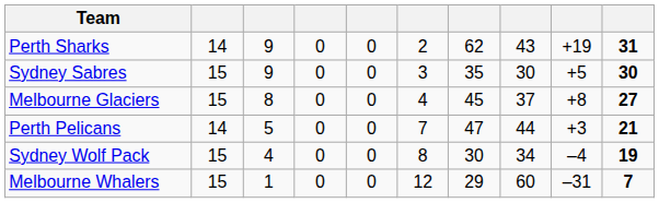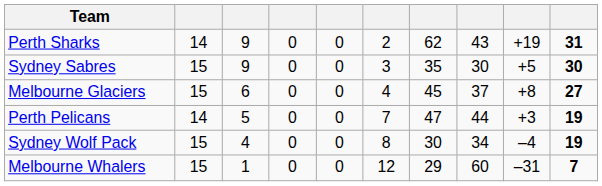 <table class="wikitable" style="text-align:center;">
 <tr>
 <th width=165>Team</th>
 <th width=40></th>
 <th width=40></th>
 <th width=40></th>
 <th width=40></th>
 <th width=40></th>
 <th width=40></th>
 <th width=40></th>
 <th width=40></th>
 <th width=40></th>
 </tr>
 <tr>
 <td style="text-align:left;"><a href='#'>Perth Sharks</a></td>
 <td>14</td>
 <td>9</td>
 <td>0</td>
 <td>0</td>
 <td>2</td>
 <td>62</td>
 <td>43</td>
 <td>+19</td>
 <td><strong>31</strong></td>
 </tr>
 <tr>
 <td style="text-align:left;"><a href='#'>Sydney Sabres</a></td>
 <td>15</td>
 <td>9</td>
 <td>0</td>
 <td>0</td>
 <td>3</td>
 <td>35</td>
 <td>30</td>
 <td>+5</td>
 <td><strong>30</strong></td>
 </tr>
 <tr>
 <td style="text-align:left;"><a href='#'>Melbourne Glaciers</a></td>
 <td>15</td>
-<td>8</td>
+<td>6</td>
 <td>0</td>
 <td>0</td>
 <td>4</td>
 <td>45</td>
 <td>37</td>
 <td>+8</td>
 <td><strong>27</strong></td>
 </tr>
 <tr>
 <td style="text-align:left;"><a href='#'>Perth Pelicans</a></td>
 <td>14</td>
 <td>5</td>
 <td>0</td>
 <td>0</td>
 <td>7</td>
 <td>47</td>
 <td>44</td>
 <td>+3</td>
-<td><strong>21</strong></td>
+<td><strong>19</strong></td>
 </tr>
 <tr>
 <td style="text-align:left;"><a href='#'>Sydney Wolf Pack</a></td>
 <td>15</td>
 <td>4</td>
 <td>0</td>
 <td>0</td>
 <td>8</td>
 <td>30</td>
 <td>34</td>
 <td>–4</td>
 <td><strong>19</strong></td>
 </tr>
 <tr>
 <td style="text-align:left;"><a href='#'>Melbourne Whalers</a></td>
 <td>15</td>
 <td>1</td>
 <td>0</td>
 <td>0</td>
 <td>12</td>
 <td>29</td>
 <td>60</td>
 <td>–31</td>
 <td><strong>7</strong></td>
 </tr>
 </table>
